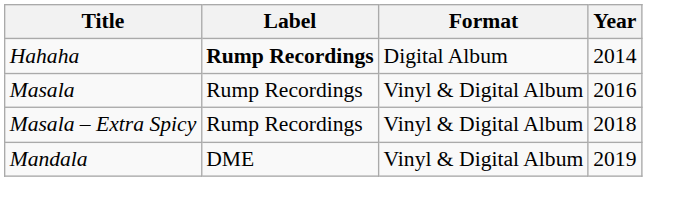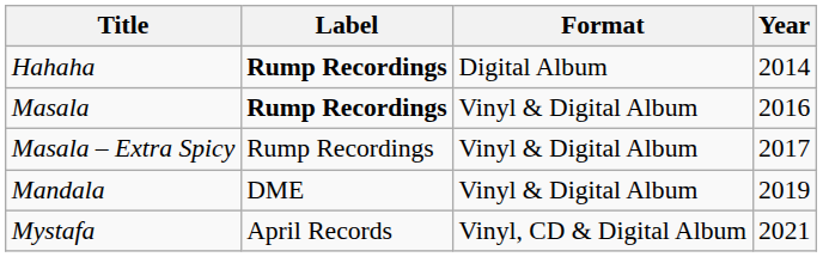 <table class="wikitable">
 <tr>
 <th>Title</th>
 <th>Label</th>
 <th>Format</th>
 <th>Year</th>
 </tr>
 <tr>
 <td><em>Hahaha</em></td>
 <td><strong>Rump Recordings</strong></td>
 <td>Digital Album</td>
 <td>2014</td>
 </tr>
 <tr>
 <td><em>Masala</em></td>
-<td>Rump Recordings</td>
+<td><strong>Rump Recordings</strong></td>
 <td>Vinyl & Digital Album</td>
 <td>2016</td>
 </tr>
 <tr>
 <td><em>Masala – Extra Spicy</em></td>
 <td>Rump Recordings</td>
 <td>Vinyl & Digital Album</td>
-<td>2018</td>
+<td>2017</td>
 </tr>
 <tr>
 <td><em>Mandala</em></td>
 <td>DME</td>
 <td>Vinyl & Digital Album</td>
 <td>2019</td>
 </tr>
+<tr>
+<td><em>Mystafa</em></td>
+<td>April Records</td>
+<td>Vinyl, CD & Digital Album</td>
+<td>2021</td>
+</tr>
 </table>
